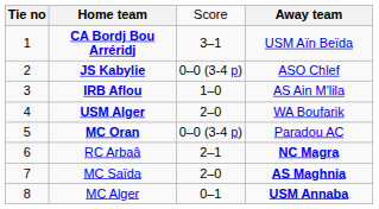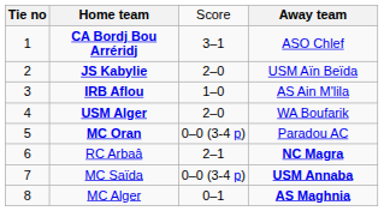 <table class="wikitable" style="text-align:center">
 <tr>
 <th>Tie no</th>
 <th width="150">Home team</th>
 <td>Score</td>
 <th width="150">Away team</th>
 </tr>
 <tr>
 <td>1</td>
 <td><strong><a href='#'>CA Bordj Bou Arréridj</a></strong></td>
 <td>3–1</td>
-<td><a href='#'>USM Aïn Beïda</a></td>
+<td><a href='#'>ASO Chlef</a></td>
 </tr>
 <tr>
 <td>2</td>
 <td><strong><a href='#'>JS Kabylie</a></strong></td>
-<td>0–0 (3-4 <a href='#'>p</a>)</td>
-<td><a href='#'>ASO Chlef</a></td>
+<td>2–0</td>
+<td><a href='#'>USM Aïn Beïda</a></td>
 </tr>
 <tr>
 <td>3</td>
 <td><strong><a href='#'>IRB Aflou</a></strong></td>
 <td>1–0</td>
 <td><a href='#'>AS Ain M'lila</a></td>
 </tr>
 <tr>
 <td>4</td>
 <td><strong><a href='#'>USM Alger</a></strong></td>
 <td>2–0</td>
 <td><a href='#'>WA Boufarik</a></td>
 </tr>
 <tr>
 <td>5</td>
 <td><strong><a href='#'>MC Oran</a></strong></td>
 <td>0–0 (3-4 <a href='#'>p</a>)</td>
 <td><a href='#'>Paradou AC</a></td>
 </tr>
 <tr>
 <td>6</td>
 <td><a href='#'>RC Arbaâ</a></td>
 <td>2–1</td>
 <td><strong><a href='#'>NC Magra</a></strong></td>
 </tr>
 <tr>
 <td>7</td>
 <td><a href='#'>MC Saïda</a></td>
-<td>2–0</td>
-<td><strong><a href='#'>AS Maghnia</a></strong></td>
+<td>0–0 (3-4 <a href='#'>p</a>)</td>
+<td><strong><a href='#'>USM Annaba</a></strong></td>
 </tr>
 <tr>
 <td>8</td>
 <td><a href='#'>MC Alger</a></td>
 <td>0–1</td>
-<td><strong><a href='#'>USM Annaba</a></strong></td>
+<td><strong><a href='#'>AS Maghnia</a></strong></td>
 </tr>
 </table>
